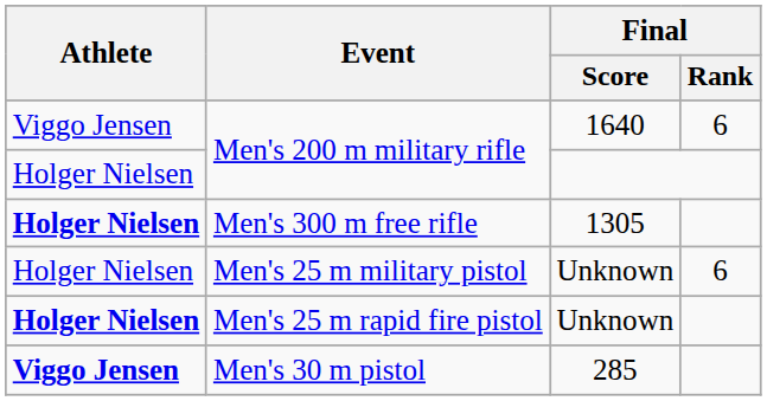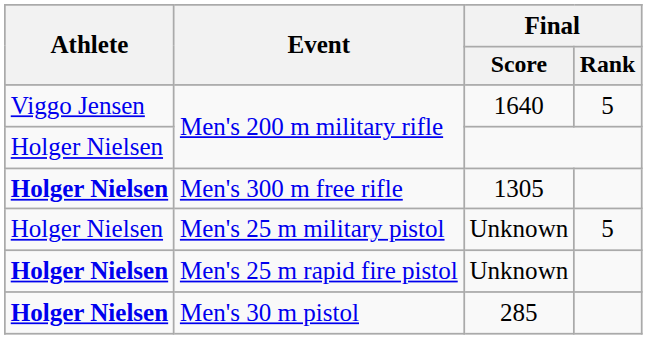 <table class="wikitable" style="font-size:90%">
 <tr>
 <th rowspan="2">Athlete</th>
 <th rowspan="2">Event</th>
 <th colspan=2>Final</th>
 </tr>
 <tr style="font-size:95%">
 <th>Score</th>
 <th>Rank</th>
 </tr>
 <tr align=center>
 <td align=left><a href='#'>Viggo Jensen</a></td>
 <td align=left rowspan=2><a href='#'>Men's 200 m military rifle</a></td>
 <td>1640</td>
-<td>6</td>
+<td>5</td>
 </tr>
 <tr align=center>
 <td align=left><a href='#'>Holger Nielsen</a></td>
 <td colspan=2></td>
 </tr>
 <tr align=center>
 <td align=left><strong><a href='#'>Holger Nielsen</a></strong></td>
 <td align=left><a href='#'>Men's 300 m free rifle</a></td>
 <td>1305</td>
 <td></td>
 </tr>
 <tr align=center>
 <td align=left><a href='#'>Holger Nielsen</a></td>
 <td align=left><a href='#'>Men's 25 m military pistol</a></td>
 <td>Unknown</td>
-<td>6</td>
+<td>5</td>
 </tr>
 <tr align=center>
 <td align=left><strong><a href='#'>Holger Nielsen</a></strong></td>
 <td align=left><a href='#'>Men's 25 m rapid fire pistol</a></td>
 <td>Unknown</td>
 <td></td>
 </tr>
 <tr align=center>
-<td align=left><strong><a href='#'>Viggo Jensen</a></strong></td>
+<td align=left><strong><a href='#'>Holger Nielsen</a></strong></td>
 <td align=left><a href='#'>Men's 30 m pistol</a></td>
 <td>285</td>
 <td></td>
 </tr>
 </table>
